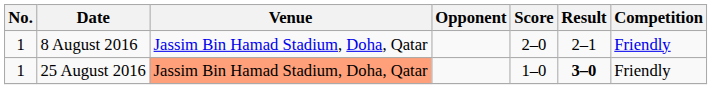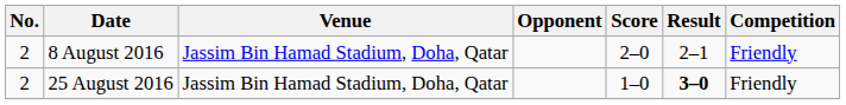 <table class="wikitable sortable">
 <tr>
 <th scope="col">No.</th>
 <th scope="col">Date</th>
 <th scope="col">Venue</th>
 <th scope="col">Opponent</th>
 <th scope="col">Score</th>
 <th scope="col">Result</th>
 <th scope="col">Competition</th>
 </tr>
 <tr>
-<td align="center">1</td>
+<td align="center">2</td>
 <td>8 August 2016</td>
 <td><a href='#'>Jassim Bin Hamad Stadium</a>, <a href='#'>Doha</a>, Qatar</td>
 <td></td>
 <td align="center">2–0</td>
 <td align="center">2–1</td>
 <td><a href='#'>Friendly</a></td>
 </tr>
 <tr>
-<td align="center">1</td>
+<td align="center">2</td>
 <td>25 August 2016</td>
-<td style="background: lightsalmon;">Jassim Bin Hamad Stadium, Doha, Qatar</td>
+<td>Jassim Bin Hamad Stadium, Doha, Qatar</td>
 <td></td>
 <td align="center">1–0</td>
 <td align="center"><strong>3–0</strong></td>
 <td>Friendly</td>
 </tr>
 <tr>
 </tr>
 </table>
